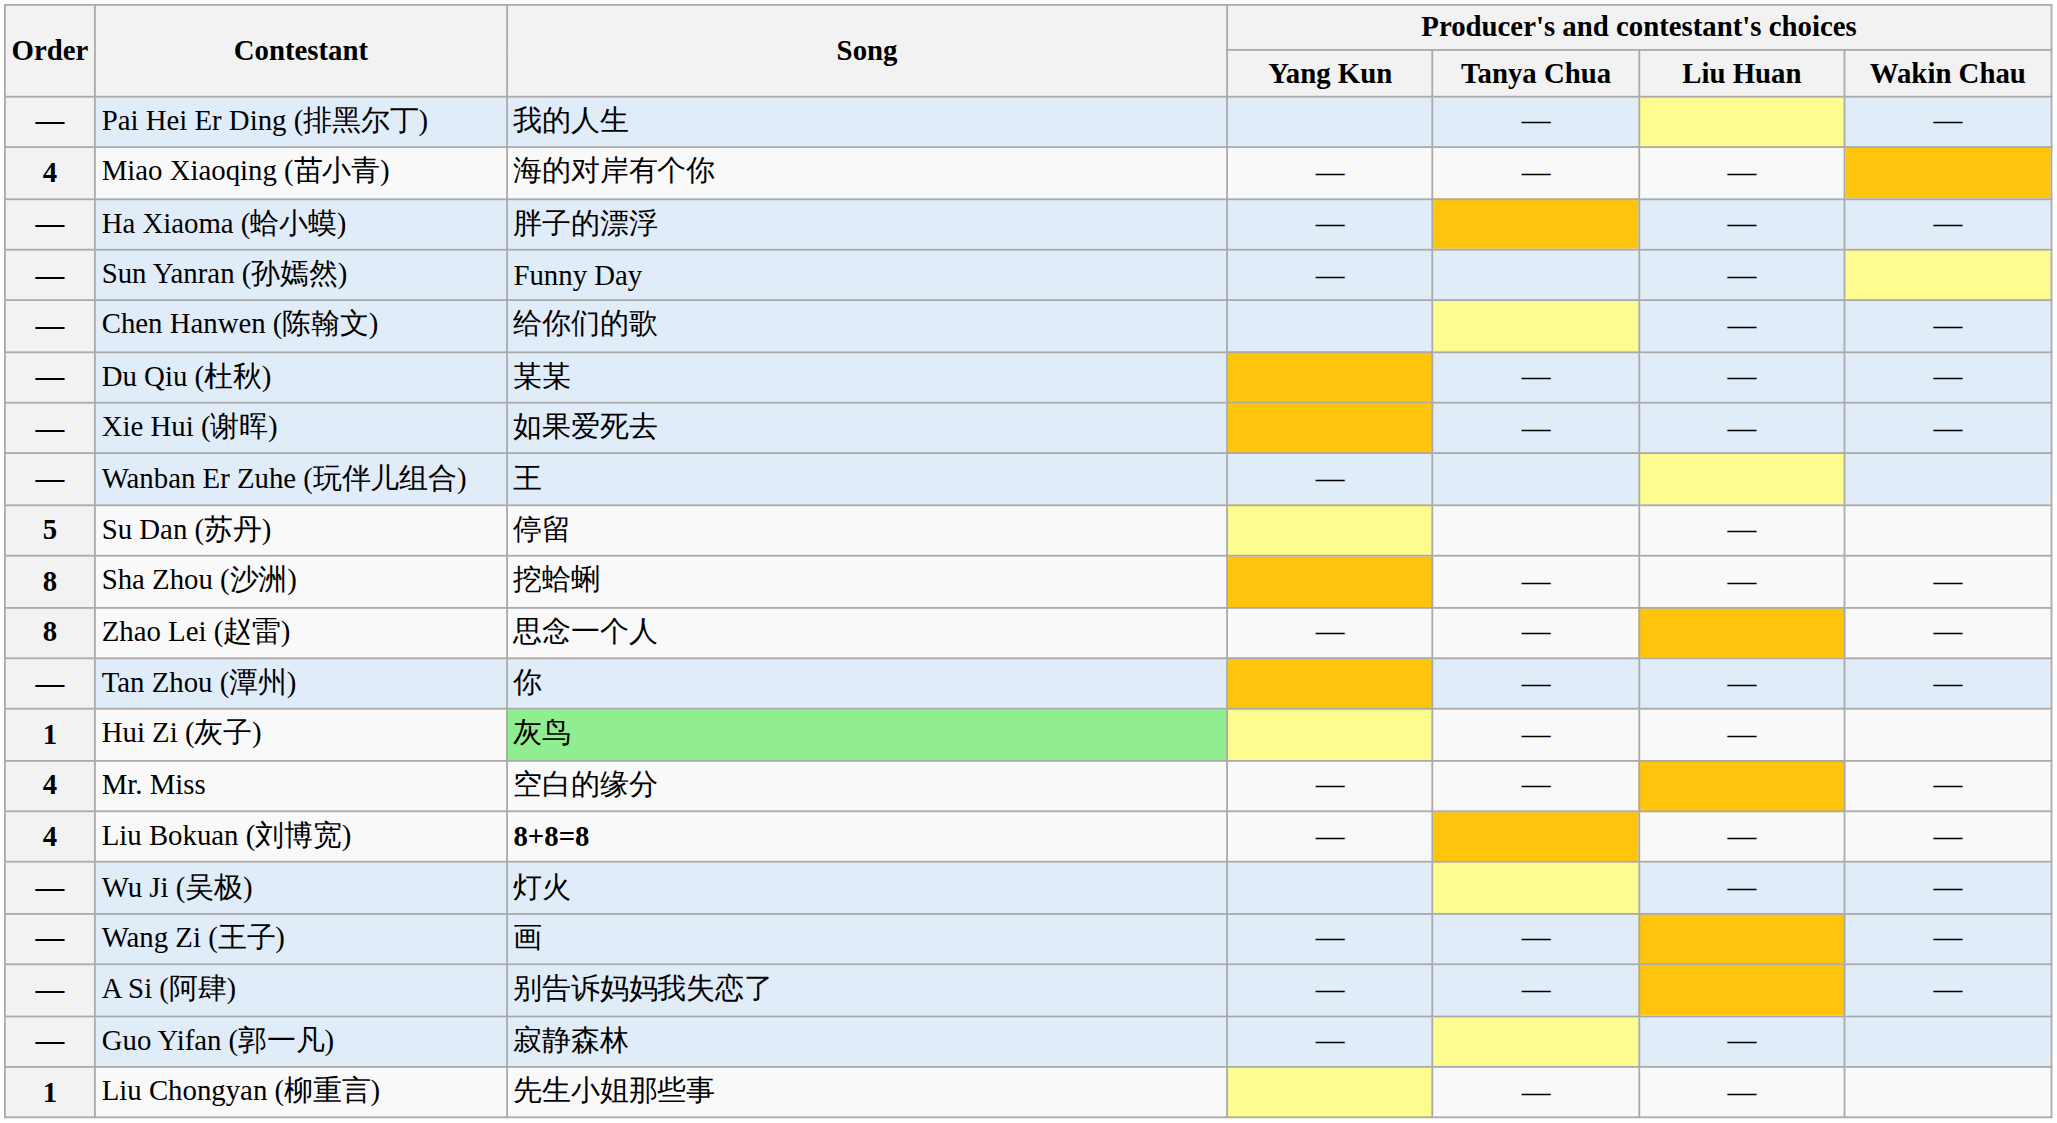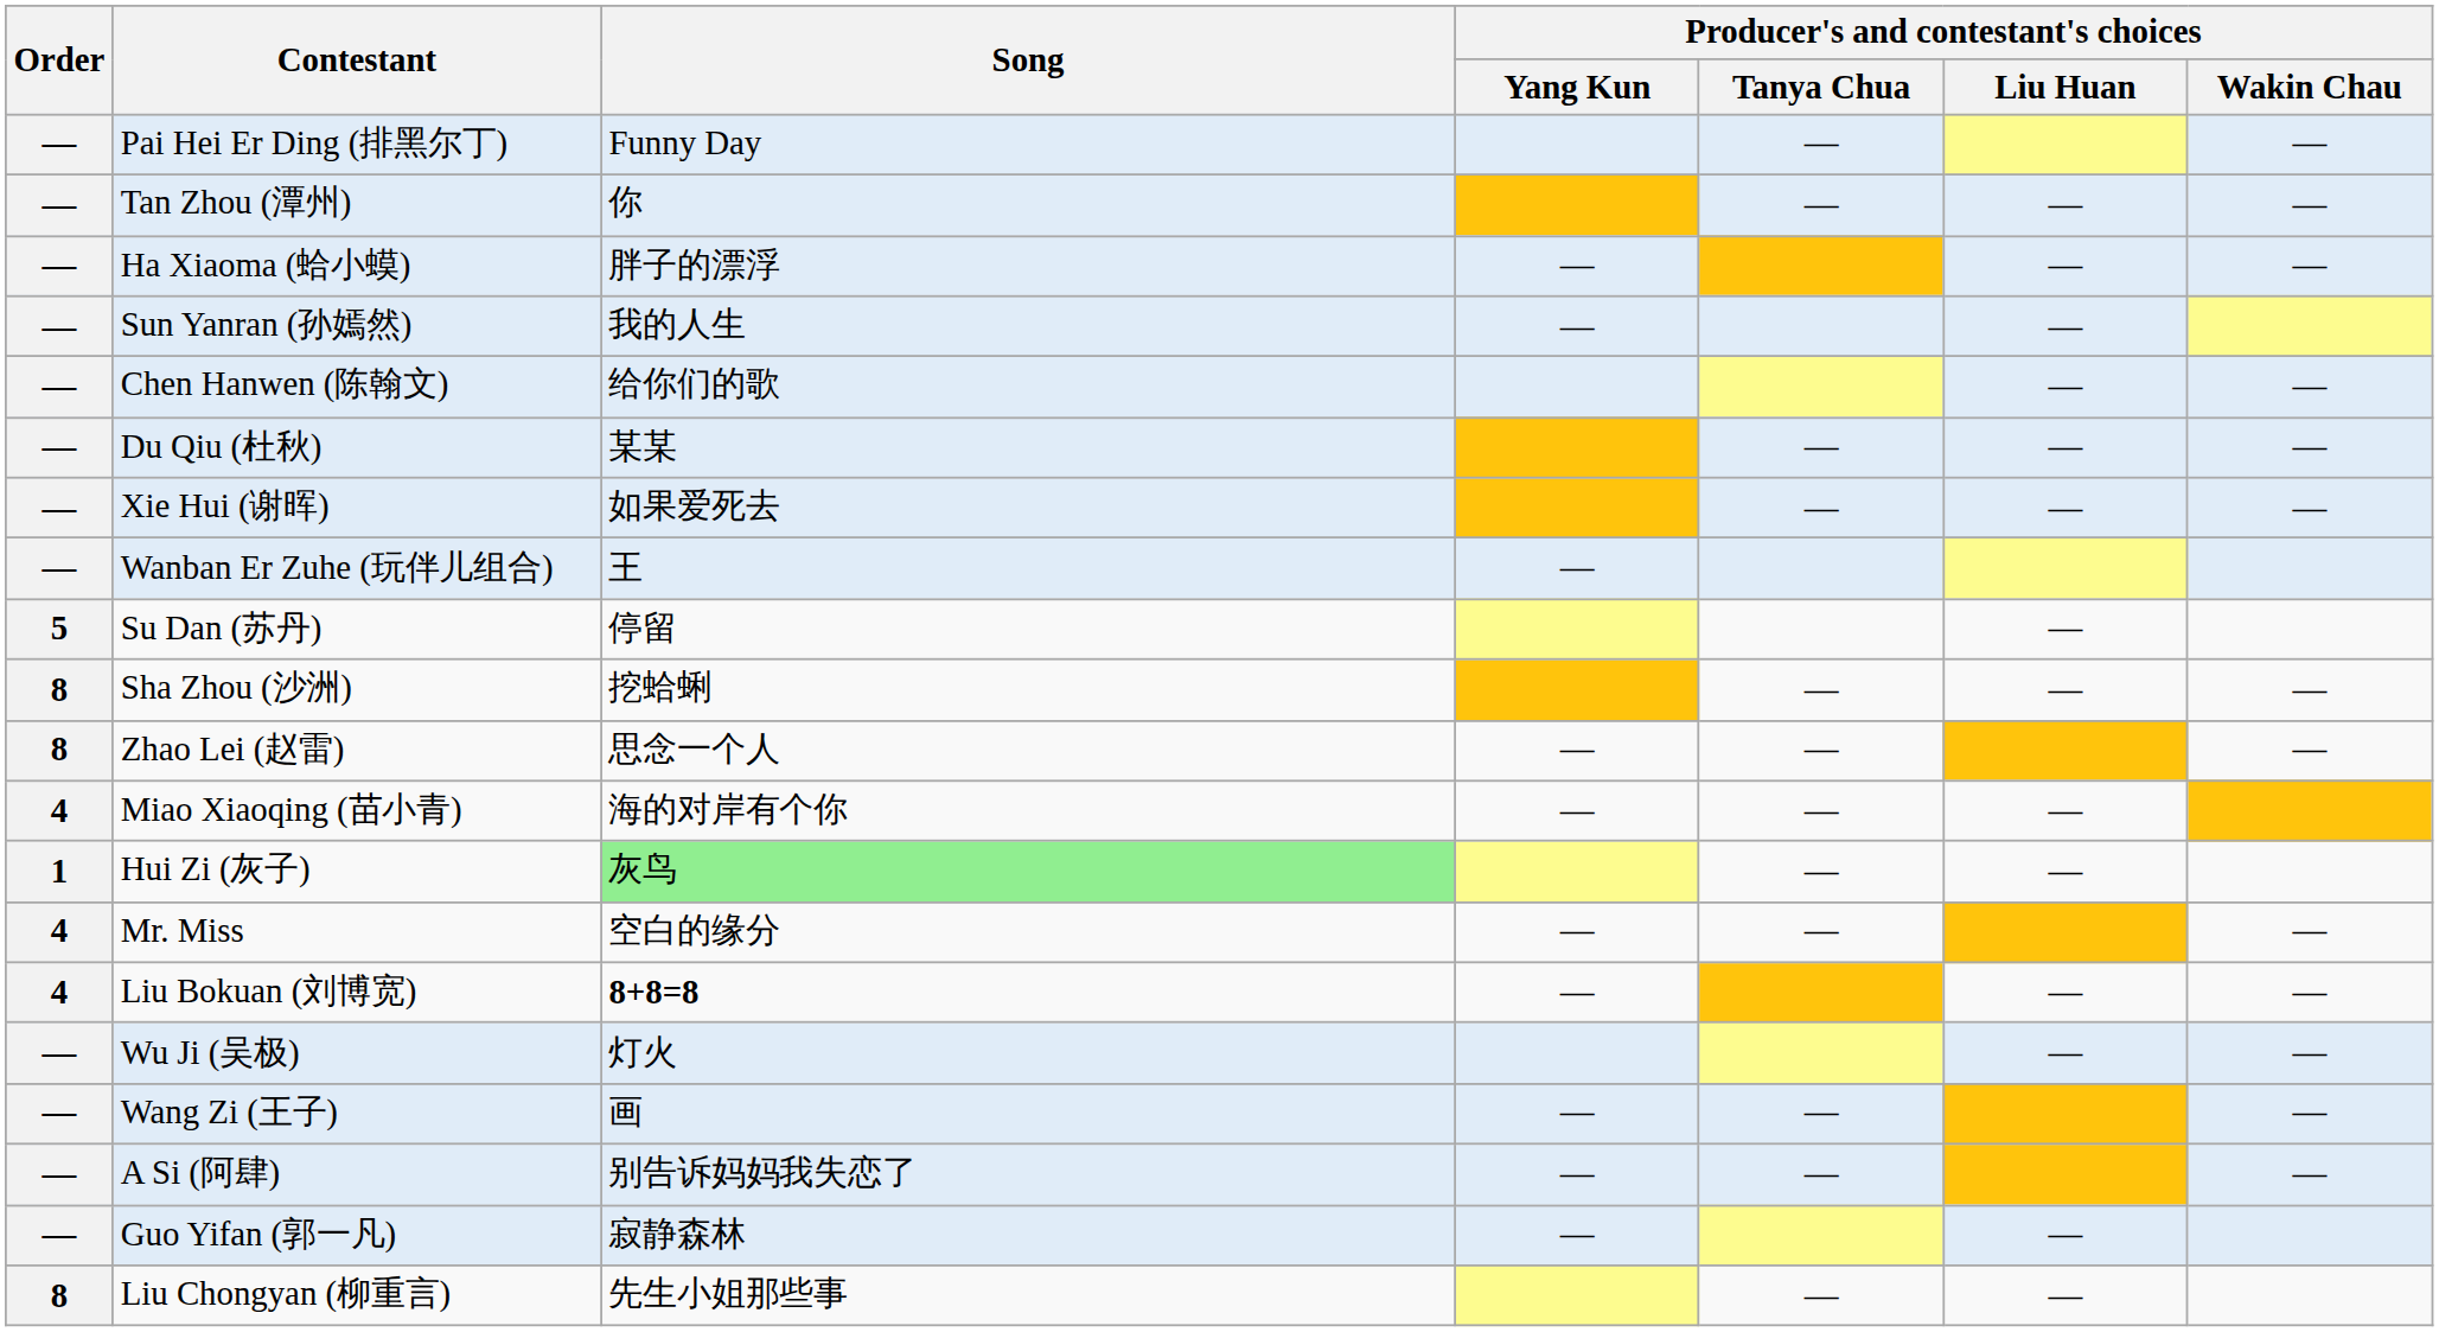 <table class="wikitable" style="width:90%;">
 <tr>
 <th rowspan=2 width="1%">Order</th>
 <th rowspan=2 width="20%">Contestant</th>
 <th rowspan=2 width="35%">Song</th>
 <th colspan=4 width="40%">Producer's and contestant's choices</th>
 </tr>
 <tr>
 <th width="10%">Yang Kun</th>
 <th width="10%">Tanya Chua</th>
 <th width="10%">Liu Huan</th>
 <th width="10%">Wakin Chau</th>
 </tr>
 <tr style="background:#E0ECF8">
 <th>—</th>
 <td>Pai Hei Er Ding (排黑尔丁)<br></td>
-<td>我的人生<br></td>
+<td>Funny Day</td>
 <td style="text-align:center;"></td>
 <td align="center">—</td>
 <td style="background:#FDFC8F;text-align:center;"></td>
 <td align="center">—</td>
 </tr>
-<tr>
-<th>4</th>
-<td>Miao Xiaoqing (苗小青)<br></td>
-<td>海的对岸有个你<br></td>
+<tr style="background:#E0ECF8">
+<th>—</th>
+<td>Tan Zhou (潭州)<br></td>
+<td>你<br></td>
+<td style="background:#FFC40C;text-align:center;"></td>
 <td align="center">—</td>
 <td align="center">—</td>
 <td align="center">—</td>
-<td style="background:#FFC40C;text-align:center;"></td>
 </tr>
 <tr style="background:#E0ECF8">
 <th>—</th>
 <td>Ha Xiaoma (蛤小蟆)<br></td>
 <td>胖子的漂浮<br></td>
 <td align="center">—</td>
 <td style="background:#FFC40C;text-align:center;"></td>
 <td align="center">—</td>
 <td align="center">—</td>
 </tr>
 <tr style="background:#E0ECF8">
 <th>—</th>
 <td>Sun Yanran (孙嫣然)<br></td>
-<td>Funny Day</td>
+<td>我的人生<br></td>
 <td align="center">—</td>
 <td style="text-align:center;"></td>
 <td align="center">—</td>
 <td style="background:#FDFC8F;text-align:center;"></td>
 </tr>
 <tr style="background:#E0ECF8">
 <th>—</th>
 <td>Chen Hanwen (陈翰文)<br></td>
 <td>给你们的歌<br></td>
 <td style="text-align:center;"></td>
 <td style="background:#FDFC8F;text-align:center;"></td>
 <td align="center">—</td>
 <td align="center">—</td>
 </tr>
 <tr style="background:#E0ECF8">
 <th>—</th>
 <td>Du Qiu (杜秋)<br></td>
 <td>某某<br></td>
 <td style="background:#FFC40C;text-align:center;"></td>
 <td align="center">—</td>
 <td align="center">—</td>
 <td align="center">—</td>
 </tr>
 <tr style="background:#E0ECF8">
 <th>—</th>
 <td>Xie Hui (谢晖)<br></td>
 <td>如果爱死去<br></td>
 <td style="background:#FFC40C;text-align:center;"></td>
 <td align="center">—</td>
 <td align="center">—</td>
 <td align="center">—</td>
 </tr>
 <tr style="background:#E0ECF8">
 <th>—</th>
 <td>Wanban Er Zuhe (玩伴儿组合)</td>
 <td>王<br></td>
 <td align="center">—</td>
 <td style="text-align:center;"></td>
 <td style="background:#FDFC8F;text-align:center;"></td>
 <td style="text-align:center;"></td>
 </tr>
 <tr>
 <th>5</th>
 <td>Su Dan (苏丹)<br></td>
 <td>停留<br></td>
 <td style="background:#FDFC8F;text-align:center;"></td>
 <td style=" text-align:center;"></td>
 <td align="center">—</td>
 <td style=" text-align:center;"></td>
 </tr>
 <tr>
 <th>8</th>
 <td>Sha Zhou (沙洲)<br></td>
 <td>挖蛤蜊<br></td>
 <td style="background:#FFC40C;text-align:center;"></td>
 <td align="center">—</td>
 <td align="center">—</td>
 <td align="center">—</td>
 </tr>
 <tr>
 <th>8</th>
 <td>Zhao Lei (赵雷)<br></td>
 <td>思念一个人<br></td>
 <td align="center">—</td>
 <td align="center">—</td>
 <td style="background:#FFC40C;text-align:center;"></td>
 <td align="center">—</td>
 </tr>
-<tr style="background:#E0ECF8">
-<th>—</th>
-<td>Tan Zhou (潭州)<br></td>
-<td>你<br></td>
-<td style="background:#FFC40C;text-align:center;"></td>
+<tr>
+<th>4</th>
+<td>Miao Xiaoqing (苗小青)<br></td>
+<td>海的对岸有个你<br></td>
 <td align="center">—</td>
 <td align="center">—</td>
 <td align="center">—</td>
+<td style="background:#FFC40C;text-align:center;"></td>
 </tr>
 <tr>
 <th>1</th>
 <td>Hui Zi (灰子)<br></td>
 <td style="background: lightgreen;">灰鸟<br></td>
 <td style="background:#FDFC8F;text-align:center;"></td>
 <td align="center">—</td>
 <td align="center">—</td>
 <td style="text-align:center;"></td>
 </tr>
 <tr>
 <th>4</th>
 <td>Mr. Miss<br></td>
 <td>空白的缘分<br></td>
 <td align="center">—</td>
 <td align="center">—</td>
 <td style="background:#FFC40C;text-align:center;"></td>
 <td align="center">—</td>
 </tr>
 <tr>
 <th>4</th>
 <td>Liu Bokuan (刘博宽)<br></td>
 <td><strong>8+8=8</strong></td>
 <td align="center">—</td>
 <td style="background:#FFC40C;text-align:center;"></td>
 <td align="center">—</td>
 <td align="center">—</td>
 </tr>
 <tr style="background:#E0ECF8">
 <th>—</th>
 <td>Wu Ji (吴极)<br></td>
 <td>灯火<br></td>
 <td style="text-align:center;"></td>
 <td style="background:#FDFC8F;text-align:center;"></td>
 <td align="center">—</td>
 <td align="center">—</td>
 </tr>
 <tr style="background:#E0ECF8">
 <th>—</th>
 <td>Wang Zi (王子)<br></td>
 <td>画<br></td>
 <td align="center">—</td>
 <td align="center">—</td>
 <td style="background:#FFC40C;text-align:center;"></td>
 <td align="center">—</td>
 </tr>
 <tr style="background:#E0ECF8">
 <th>—</th>
 <td>A Si (阿肆)<br></td>
 <td>别告诉妈妈我失恋了<br></td>
 <td align="center">—</td>
 <td align="center">—</td>
 <td style="background:#FFC40C;text-align:center;"></td>
 <td align="center">—</td>
 </tr>
 <tr style="background:#E0ECF8">
 <th>—</th>
 <td>Guo Yifan (郭一凡)<br></td>
 <td>寂静森林<br></td>
 <td align="center">—</td>
 <td style="background:#FDFC8F;text-align:center;"></td>
 <td align="center">—</td>
 <td style="text-align:center;"></td>
 </tr>
 <tr>
-<th>1</th>
+<th>8</th>
 <td>Liu Chongyan (柳重言)<br></td>
 <td>先生小姐那些事<br></td>
 <td style="background:#FDFC8F;text-align:center;"></td>
 <td align="center">—</td>
 <td align="center">—</td>
 <td style="text-align:center;"></td>
 </tr>
 </table>
